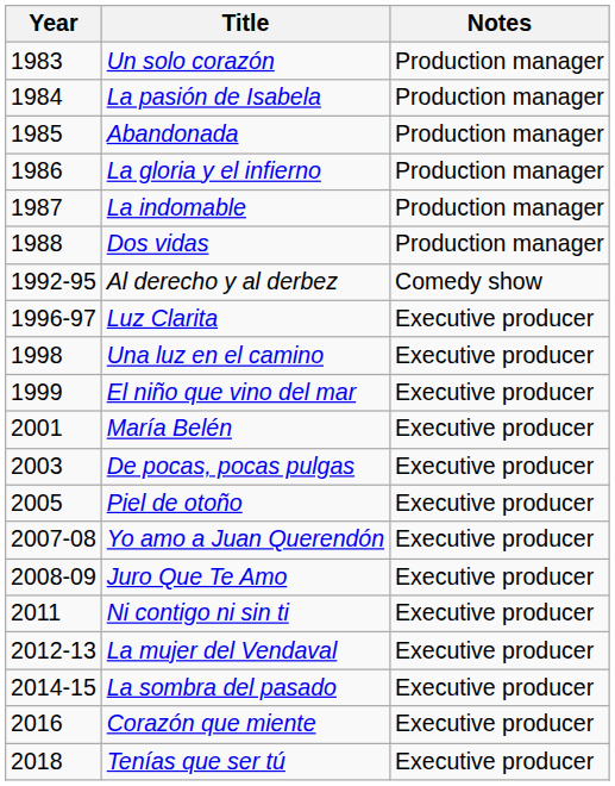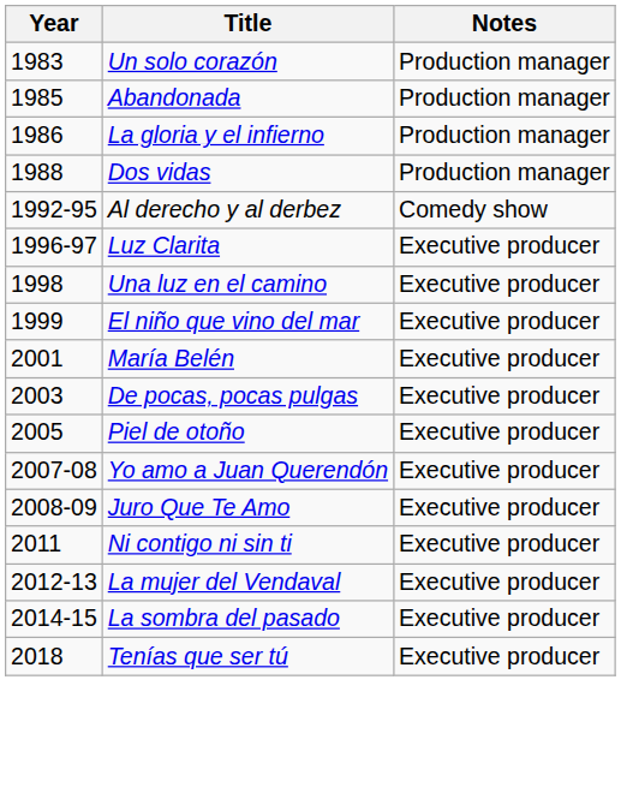 <table class="wikitable">
 <tr>
 <th>Year</th>
 <th>Title</th>
 <th>Notes</th>
 </tr>
 <tr>
 <td>1983</td>
 <td><em><a href='#'>Un solo corazón</a></em></td>
 <td>Production manager</td>
 </tr>
 <tr>
-<td>1984</td>
-<td><em><a href='#'>La pasión de Isabela</a></em></td>
-<td>Production manager</td>
-</tr>
-<tr>
 <td>1985</td>
 <td><em><a href='#'>Abandonada</a></em></td>
 <td>Production manager</td>
 </tr>
 <tr>
 <td>1986</td>
 <td><em><a href='#'>La gloria y el infierno</a></em></td>
-<td>Production manager</td>
-</tr>
-<tr>
-<td>1987</td>
-<td><em><a href='#'>La indomable</a></em></td>
 <td>Production manager</td>
 </tr>
 <tr>
 <td>1988</td>
 <td><em><a href='#'>Dos vidas</a></em></td>
 <td>Production manager</td>
 </tr>
 <tr>
 <td>1992-95</td>
 <td><em>Al derecho y al derbez</em></td>
 <td>Comedy show</td>
 </tr>
 <tr>
 <td>1996-97</td>
 <td><em><a href='#'>Luz Clarita</a></em></td>
 <td>Executive producer</td>
 </tr>
 <tr>
 <td>1998</td>
 <td><em><a href='#'>Una luz en el camino</a></em></td>
 <td>Executive producer</td>
 </tr>
 <tr>
 <td>1999</td>
 <td><em><a href='#'>El niño que vino del mar</a></em></td>
 <td>Executive producer</td>
 </tr>
 <tr>
 <td>2001</td>
 <td><em><a href='#'>María Belén</a></em></td>
 <td>Executive producer</td>
 </tr>
 <tr>
 <td>2003</td>
 <td><em><a href='#'>De pocas, pocas pulgas</a></em></td>
 <td>Executive producer</td>
 </tr>
 <tr>
 <td>2005</td>
 <td><em><a href='#'>Piel de otoño</a></em></td>
 <td>Executive producer</td>
 </tr>
 <tr>
 <td>2007-08</td>
 <td><em><a href='#'>Yo amo a Juan Querendón</a></em></td>
 <td>Executive producer</td>
 </tr>
 <tr>
 <td>2008-09</td>
 <td><em><a href='#'>Juro Que Te Amo</a></em></td>
 <td>Executive producer</td>
 </tr>
 <tr>
 <td>2011</td>
 <td><em><a href='#'>Ni contigo ni sin ti</a></em></td>
 <td>Executive producer</td>
 </tr>
 <tr>
 <td>2012-13</td>
 <td><em><a href='#'>La mujer del Vendaval</a></em></td>
 <td>Executive producer</td>
 </tr>
 <tr>
 <td>2014-15</td>
 <td><em><a href='#'>La sombra del pasado</a></em></td>
 <td>Executive producer</td>
 </tr>
 <tr>
-<td>2016</td>
-<td><em><a href='#'>Corazón que miente</a></em></td>
-<td>Executive producer</td>
-</tr>
-<tr>
 <td>2018</td>
 <td><em><a href='#'>Tenías que ser tú</a></em></td>
 <td>Executive producer</td>
 </tr>
 </table>
